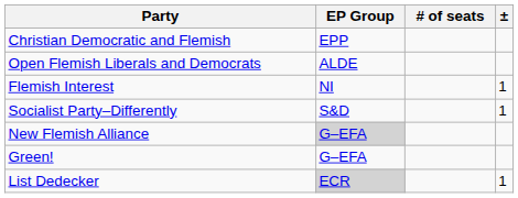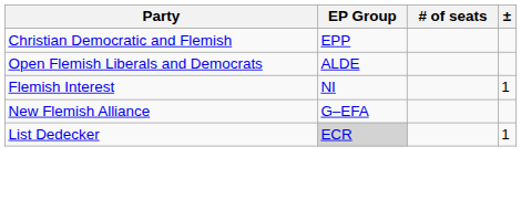 <table class="wikitable" style="width:550px;">
 <tr>
 <th>Party</th>
 <th>EP Group</th>
 <th># of seats</th>
 <th>±</th>
 </tr>
 <tr>
 <td> <a href='#'>Christian Democratic and Flemish</a></td>
 <td> <a href='#'>EPP</a></td>
 <td></td>
 <td></td>
 </tr>
 <tr>
 <td> <a href='#'>Open Flemish Liberals and Democrats</a></td>
 <td> <a href='#'>ALDE</a></td>
 <td></td>
 <td></td>
 </tr>
 <tr>
 <td> <a href='#'>Flemish Interest</a></td>
 <td> <a href='#'>NI</a></td>
 <td></td>
 <td> 1</td>
 </tr>
 <tr>
-<td> <a href='#'>Socialist Party–Differently</a></td>
-<td> <a href='#'>S&D</a></td>
-<td></td>
-<td> 1</td>
-</tr>
-<tr>
 <td> <a href='#'>New Flemish Alliance</a></td>
-<td style="background: lightgrey;"> <a href='#'>G–EFA</a></td>
-<td></td>
-<td></td>
-</tr>
-<tr>
-<td> <a href='#'>Green!</a></td>
 <td> <a href='#'>G–EFA</a></td>
 <td></td>
 <td></td>
 </tr>
 <tr>
 <td> <a href='#'>List Dedecker</a></td>
 <td style="background: lightgrey;"> <a href='#'>ECR</a></td>
 <td></td>
 <td> 1</td>
 </tr>
 </table>
